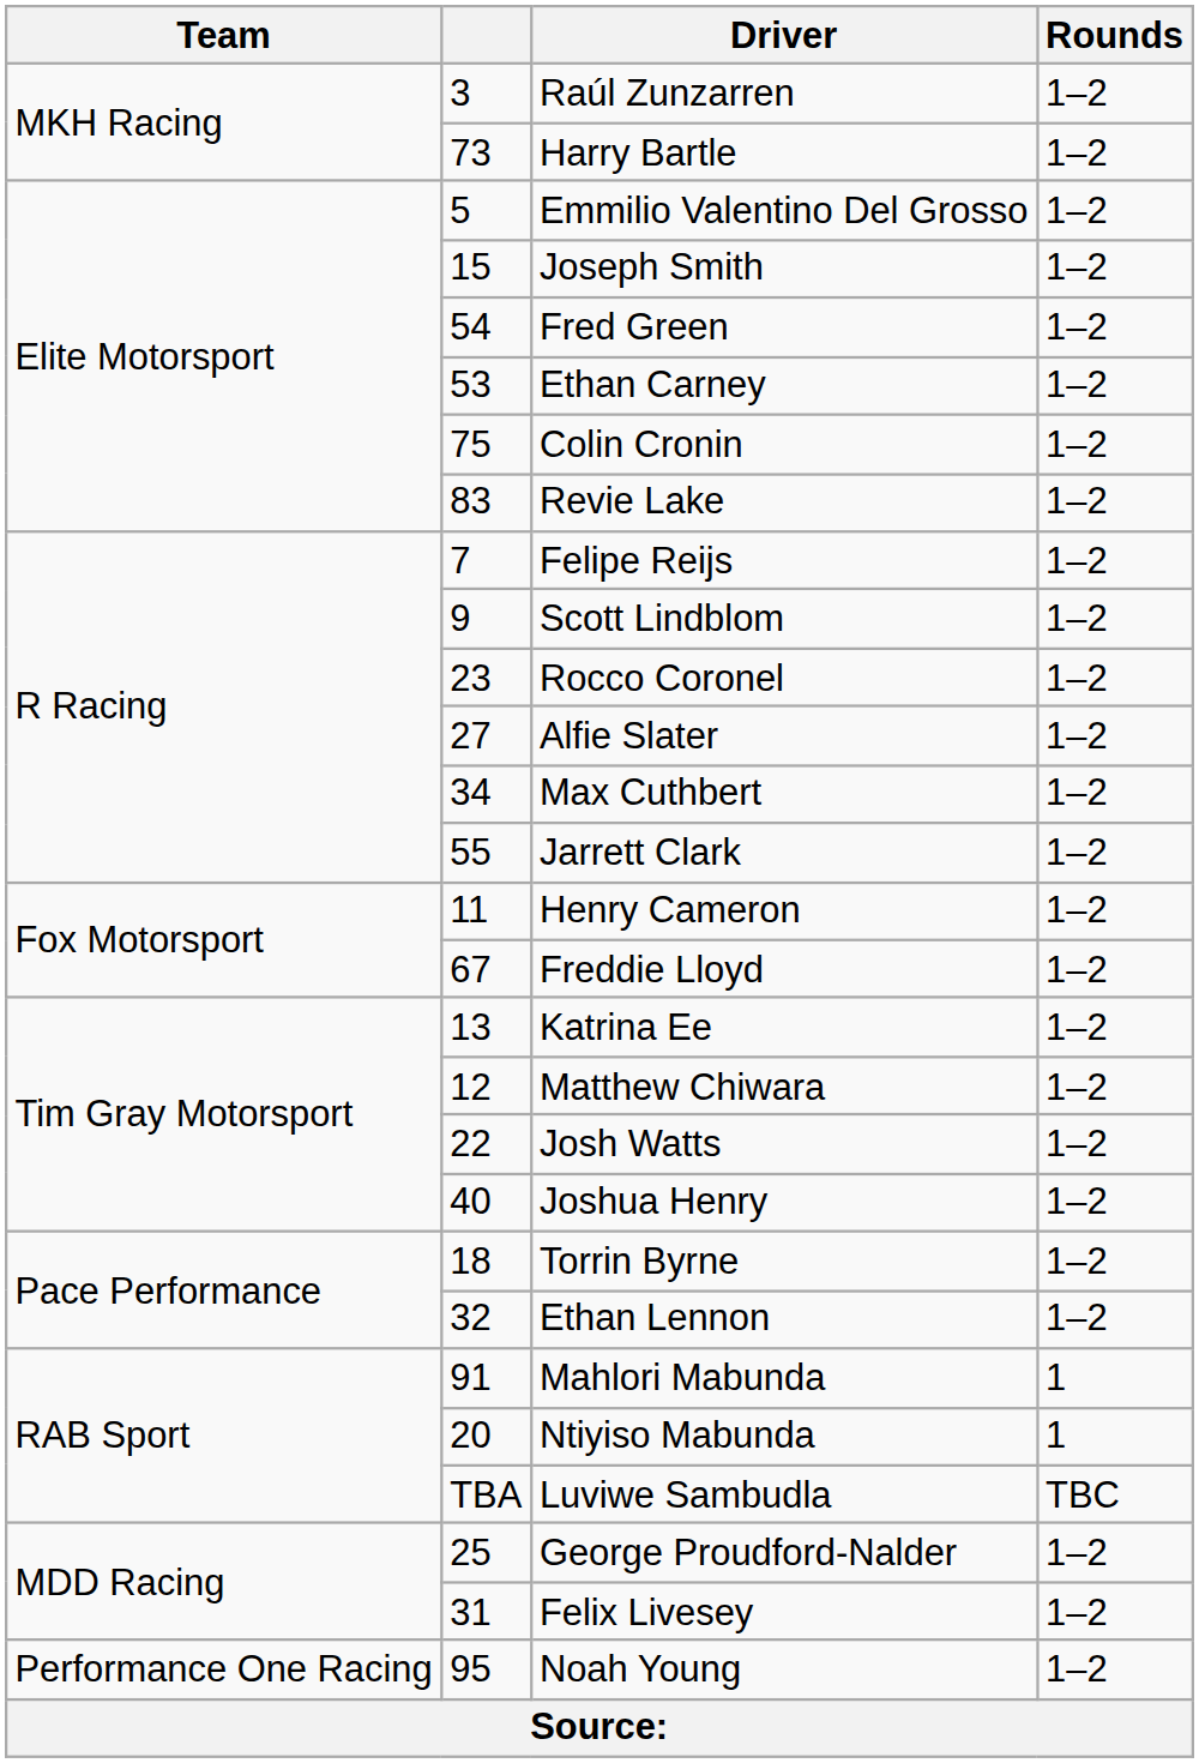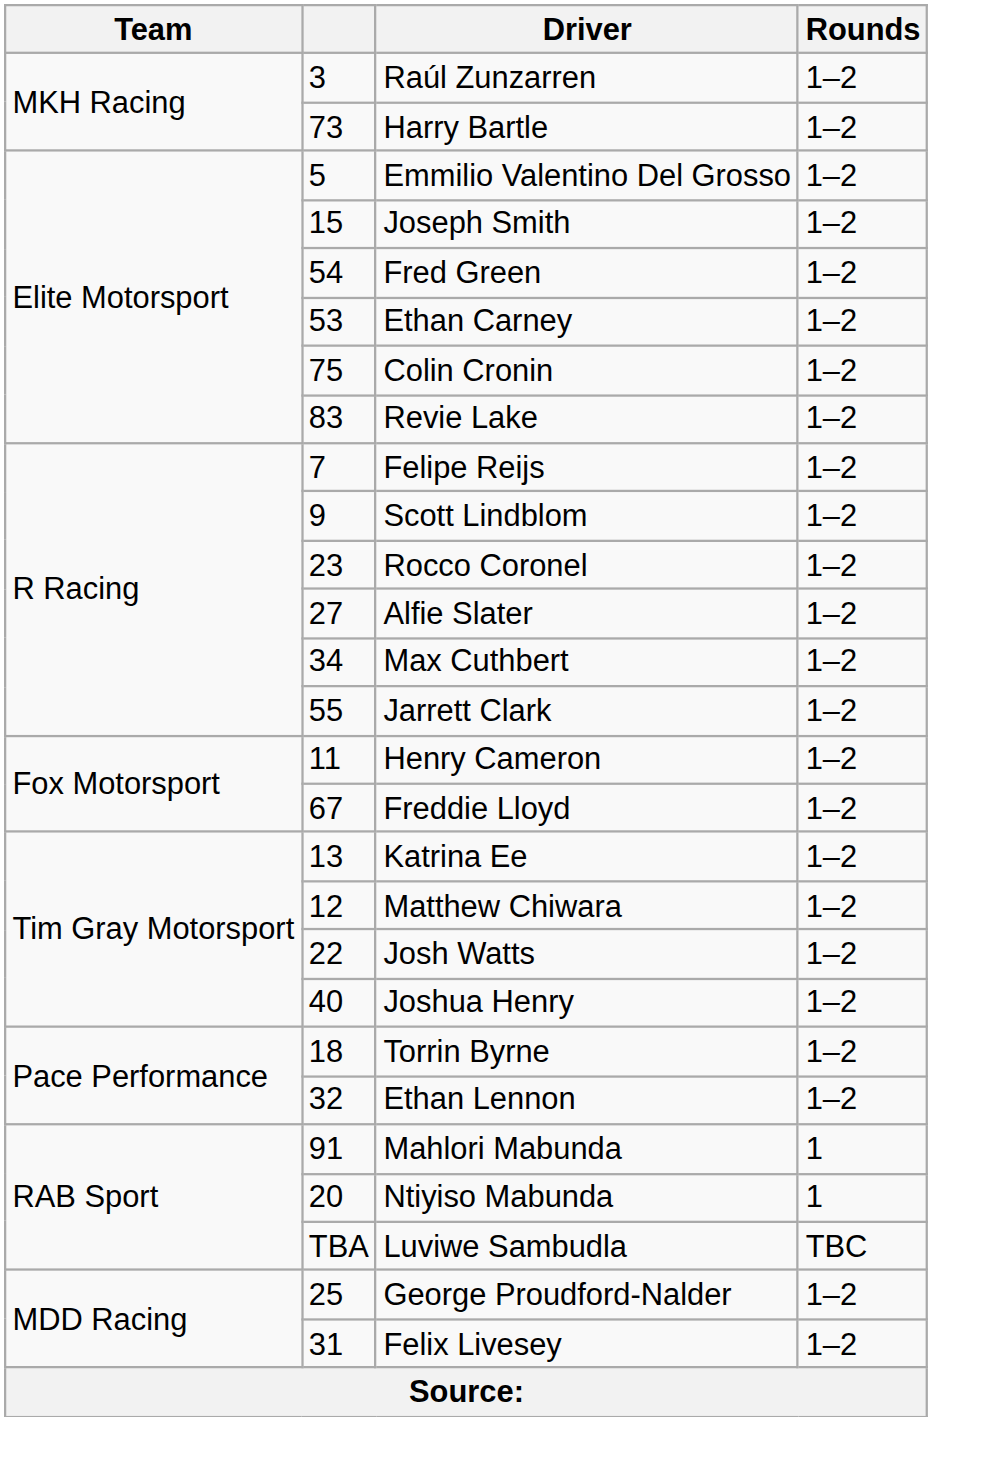 <table class="wikitable" style="font-size: 85%">
 <tr>
 <th>Team</th>
 <th></th>
 <th>Driver</th>
 <th>Rounds</th>
 </tr>
 <tr>
 <td rowspan=2>MKH Racing</td>
 <td>3</td>
 <td> Raúl Zunzarren</td>
 <td>1–2</td>
 </tr>
 <tr>
 <td>73</td>
 <td> Harry Bartle</td>
 <td>1–2</td>
 </tr>
 <tr>
 <td rowspan=6>Elite Motorsport</td>
 <td>5</td>
 <td> Emmilio Valentino Del Grosso</td>
 <td>1–2</td>
 </tr>
 <tr>
 <td>15</td>
 <td> Joseph Smith</td>
 <td>1–2</td>
 </tr>
 <tr>
 <td>54</td>
 <td> Fred Green</td>
 <td>1–2</td>
 </tr>
 <tr>
 <td>53</td>
 <td> Ethan Carney</td>
 <td>1–2</td>
 </tr>
 <tr>
 <td>75</td>
 <td> Colin Cronin</td>
 <td>1–2</td>
 </tr>
 <tr>
 <td>83</td>
 <td> Revie Lake</td>
 <td>1–2</td>
 </tr>
 <tr>
 <td rowspan=6>R Racing</td>
 <td>7</td>
 <td> Felipe Reijs</td>
 <td>1–2</td>
 </tr>
 <tr>
 <td>9</td>
 <td> Scott Lindblom</td>
 <td>1–2</td>
 </tr>
 <tr>
 <td>23</td>
 <td> Rocco Coronel</td>
 <td>1–2</td>
 </tr>
 <tr>
 <td>27</td>
 <td> Alfie Slater</td>
 <td>1–2</td>
 </tr>
 <tr>
 <td>34</td>
 <td> Max Cuthbert</td>
 <td>1–2</td>
 </tr>
 <tr>
 <td>55</td>
 <td> Jarrett Clark</td>
 <td>1–2</td>
 </tr>
 <tr>
 <td rowspan=2>Fox Motorsport</td>
 <td>11</td>
 <td> Henry Cameron</td>
 <td>1–2</td>
 </tr>
 <tr>
 <td>67</td>
 <td> Freddie Lloyd</td>
 <td>1–2</td>
 </tr>
 <tr>
 <td rowspan=4>Tim Gray Motorsport</td>
 <td>13</td>
 <td> Katrina Ee</td>
 <td>1–2</td>
 </tr>
 <tr>
 <td>12</td>
 <td> Matthew Chiwara</td>
 <td>1–2</td>
 </tr>
 <tr>
 <td>22</td>
 <td> Josh Watts</td>
 <td>1–2</td>
 </tr>
 <tr>
 <td>40</td>
 <td> Joshua Henry</td>
 <td>1–2</td>
 </tr>
 <tr>
 <td rowspan=2>Pace Performance</td>
 <td>18</td>
 <td> Torrin Byrne</td>
 <td>1–2</td>
 </tr>
 <tr>
 <td>32</td>
 <td> Ethan Lennon</td>
 <td>1–2</td>
 </tr>
 <tr>
 <td rowspan=3>RAB Sport</td>
 <td>91</td>
 <td> Mahlori Mabunda</td>
 <td>1</td>
 </tr>
 <tr>
 <td>20</td>
 <td> Ntiyiso Mabunda</td>
 <td>1</td>
 </tr>
 <tr>
 <td>TBA</td>
 <td> Luviwe Sambudla</td>
 <td>TBC</td>
 </tr>
 <tr>
 <td rowspan=2>MDD Racing</td>
 <td>25</td>
 <td> George Proudford-Nalder</td>
 <td>1–2</td>
 </tr>
 <tr>
 <td>31</td>
 <td> Felix Livesey</td>
 <td>1–2</td>
 </tr>
 <tr>
-<td>Performance One Racing</td>
-<td>95</td>
-<td> Noah Young</td>
-<td>1–2</td>
-</tr>
-<tr>
 <th colspan="4">Source:</th>
 </tr>
 </table>
